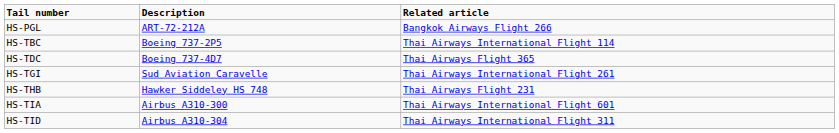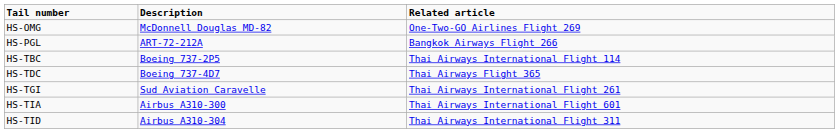 <table class="wikitable" width="90%">
 <tr>
 <td><strong>Tail number</strong></td>
 <td><strong>Description</strong></td>
 <td><strong>Related article</strong></td>
+</tr>
+<tr>
+<td>HS-OMG</td>
+<td><a href='#'>McDonnell Douglas MD-82</a></td>
+<td><a href='#'>One-Two-GO Airlines Flight 269</a></td>
 </tr>
 <tr>
 <td>HS-PGL</td>
 <td><a href='#'>ART-72-212A</a></td>
 <td><a href='#'>Bangkok Airways Flight 266</a></td>
 </tr>
 <tr>
 <td>HS-TBC</td>
 <td><a href='#'>Boeing 737-2P5</a></td>
 <td><a href='#'>Thai Airways International Flight 114</a></td>
 </tr>
 <tr>
 <td>HS-TDC</td>
 <td><a href='#'>Boeing 737-4D7</a></td>
 <td><a href='#'>Thai Airways Flight 365</a></td>
 </tr>
 <tr>
 <td>HS-TGI</td>
 <td><a href='#'>Sud Aviation Caravelle</a></td>
 <td><a href='#'>Thai Airways International Flight 261</a></td>
 </tr>
 <tr>
-<td>HS-THB</td>
-<td><a href='#'>Hawker Siddeley HS 748</a></td>
-<td><a href='#'>Thai Airways Flight 231</a></td>
-</tr>
-<tr>
 <td>HS-TIA</td>
 <td><a href='#'>Airbus A310-300</a></td>
 <td><a href='#'>Thai Airways International Flight 601</a></td>
 </tr>
 <tr>
 <td>HS-TID</td>
 <td><a href='#'>Airbus A310-304</a></td>
 <td><a href='#'>Thai Airways International Flight 311</a></td>
 </tr>
 </table>
